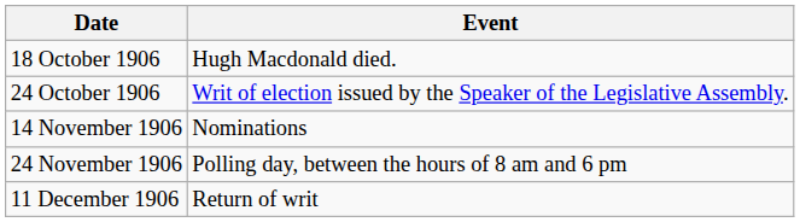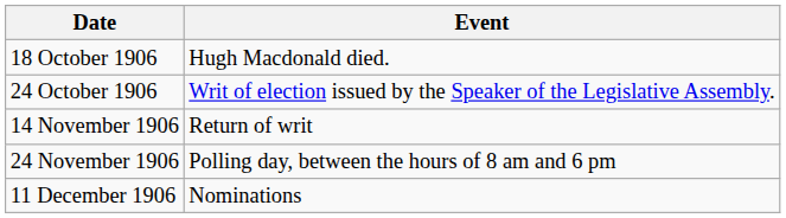 <table class="wikitable">
 <tr>
 <th>Date</th>
 <th>Event</th>
 </tr>
 <tr>
 <td>18 October 1906</td>
 <td>Hugh Macdonald died.</td>
 </tr>
 <tr>
 <td>24 October 1906</td>
 <td><a href='#'>Writ of election</a> issued by the <a href='#'>Speaker of the Legislative Assembly</a>.</td>
 </tr>
 <tr>
 <td>14 November 1906</td>
-<td>Nominations</td>
+<td>Return of writ</td>
 </tr>
 <tr>
 <td>24 November 1906</td>
 <td>Polling day, between the hours of 8 am and 6 pm</td>
 </tr>
 <tr>
 <td>11 December 1906</td>
-<td>Return of writ</td>
+<td>Nominations</td>
 </tr>
 </table>
